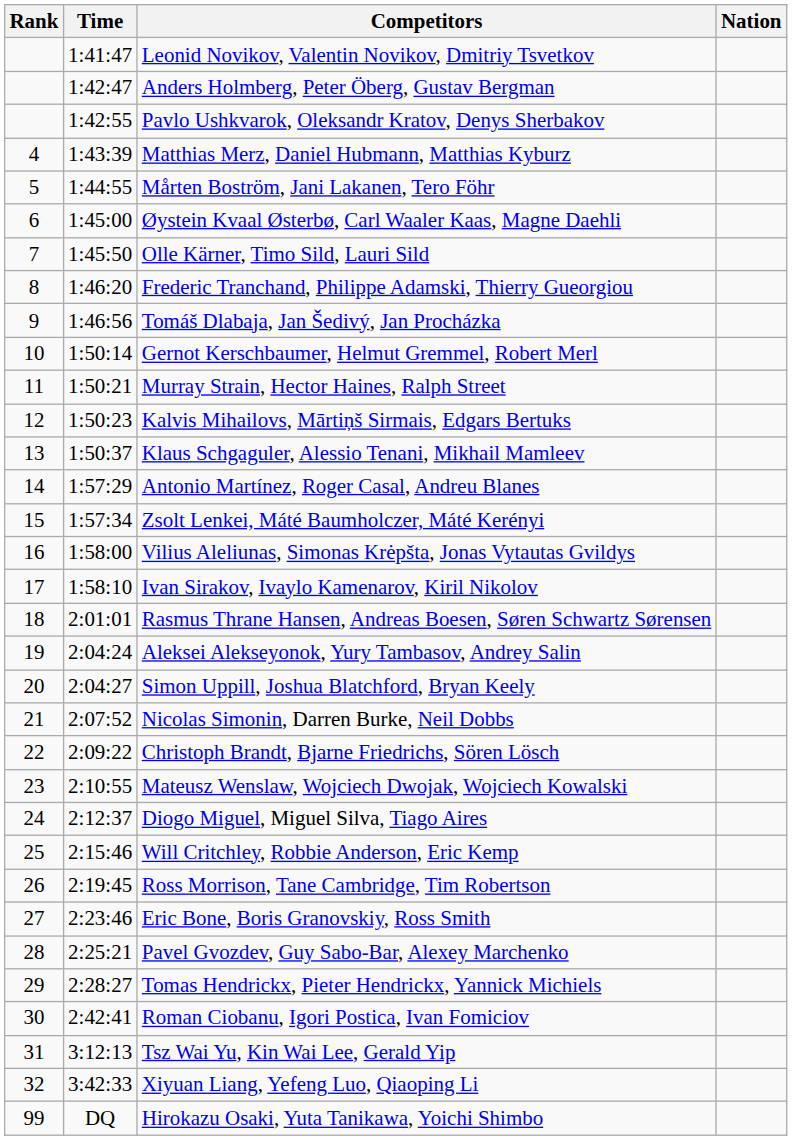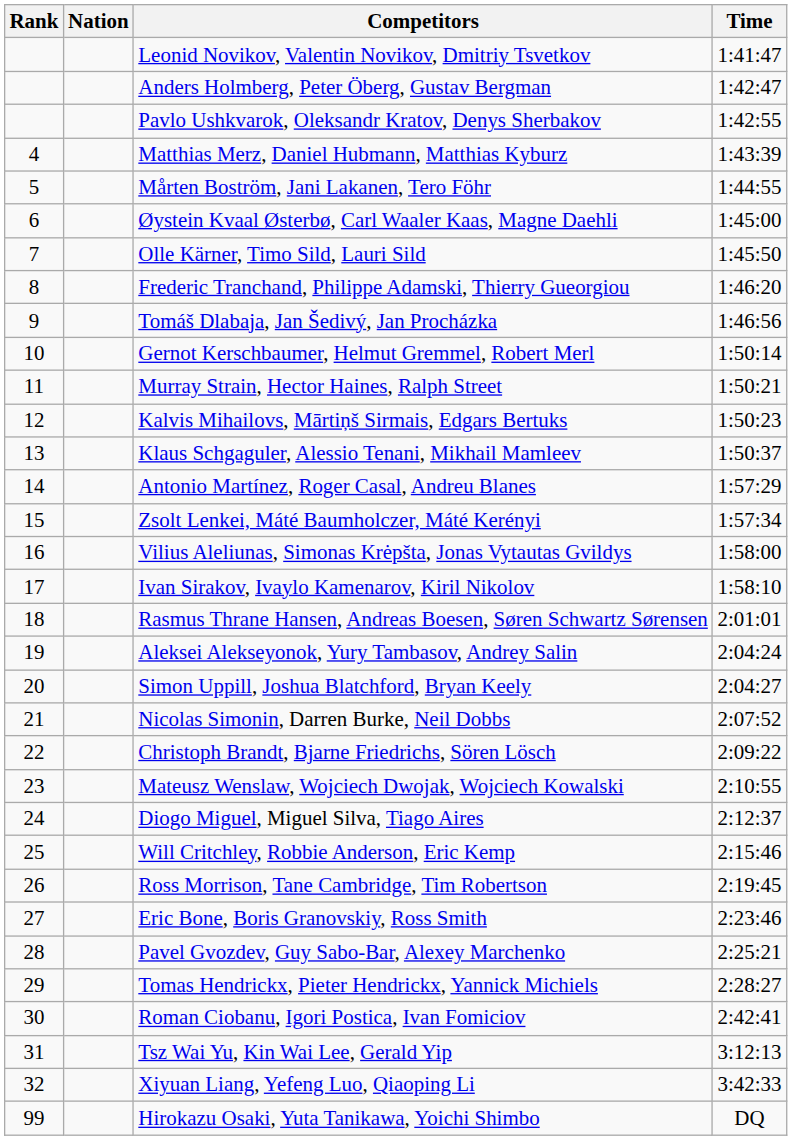 <table class="wikitable sortable" style="text-align:left">
 <tr>
 <th data-sort-type="number">Rank</th>
+<th>Nation</th>
+<th class="unsortable">Competitors</th>
 <th>Time</th>
-<th class="unsortable">Competitors</th>
-<th>Nation</th>
 </tr>
 <tr>
 <td style="text-align:center"></td>
+<td></td>
+<td><a href='#'>Leonid Novikov</a>, <a href='#'>Valentin Novikov</a>, <a href='#'>Dmitriy Tsvetkov</a></td>
 <td style="text-align:right">1:41:47</td>
-<td><a href='#'>Leonid Novikov</a>, <a href='#'>Valentin Novikov</a>, <a href='#'>Dmitriy Tsvetkov</a></td>
-<td></td>
 </tr>
 <tr>
 <td style="text-align:center"></td>
+<td></td>
+<td><a href='#'>Anders Holmberg</a>, <a href='#'>Peter Öberg</a>, <a href='#'>Gustav Bergman</a></td>
 <td style="text-align:right">1:42:47</td>
-<td><a href='#'>Anders Holmberg</a>, <a href='#'>Peter Öberg</a>, <a href='#'>Gustav Bergman</a></td>
-<td></td>
 </tr>
 <tr>
 <td style="text-align:center"></td>
+<td></td>
+<td><a href='#'>Pavlo Ushkvarok</a>, <a href='#'>Oleksandr Kratov</a>, <a href='#'>Denys Sherbakov</a></td>
 <td style="text-align:right">1:42:55</td>
-<td><a href='#'>Pavlo Ushkvarok</a>, <a href='#'>Oleksandr Kratov</a>, <a href='#'>Denys Sherbakov</a></td>
-<td></td>
 </tr>
 <tr>
 <td style="text-align:center">4</td>
+<td></td>
+<td><a href='#'>Matthias Merz</a>, <a href='#'>Daniel Hubmann</a>, <a href='#'>Matthias Kyburz</a></td>
 <td style="text-align:right">1:43:39</td>
-<td><a href='#'>Matthias Merz</a>, <a href='#'>Daniel Hubmann</a>, <a href='#'>Matthias Kyburz</a></td>
-<td></td>
 </tr>
 <tr>
 <td style="text-align:center">5</td>
+<td></td>
+<td><a href='#'>Mårten Boström</a>, <a href='#'>Jani Lakanen</a>, <a href='#'>Tero Föhr</a></td>
 <td style="text-align:right">1:44:55</td>
-<td><a href='#'>Mårten Boström</a>, <a href='#'>Jani Lakanen</a>, <a href='#'>Tero Föhr</a></td>
-<td></td>
 </tr>
 <tr>
 <td style="text-align:center">6</td>
+<td></td>
+<td><a href='#'>Øystein Kvaal Østerbø</a>, <a href='#'>Carl Waaler Kaas</a>, <a href='#'>Magne Daehli</a></td>
 <td style="text-align:right">1:45:00</td>
-<td><a href='#'>Øystein Kvaal Østerbø</a>, <a href='#'>Carl Waaler Kaas</a>, <a href='#'>Magne Daehli</a></td>
-<td></td>
 </tr>
 <tr>
 <td style="text-align:center">7</td>
+<td></td>
+<td><a href='#'>Olle Kärner</a>, <a href='#'>Timo Sild</a>, <a href='#'>Lauri Sild</a></td>
 <td style="text-align:right">1:45:50</td>
-<td><a href='#'>Olle Kärner</a>, <a href='#'>Timo Sild</a>, <a href='#'>Lauri Sild</a></td>
-<td></td>
 </tr>
 <tr>
 <td style="text-align:center">8</td>
+<td></td>
+<td><a href='#'>Frederic Tranchand</a>, <a href='#'>Philippe Adamski</a>, <a href='#'>Thierry Gueorgiou</a></td>
 <td style="text-align:right">1:46:20</td>
-<td><a href='#'>Frederic Tranchand</a>, <a href='#'>Philippe Adamski</a>, <a href='#'>Thierry Gueorgiou</a></td>
-<td></td>
 </tr>
 <tr>
 <td style="text-align:center">9</td>
+<td></td>
+<td><a href='#'>Tomáš Dlabaja</a>, <a href='#'>Jan Šedivý</a>, <a href='#'>Jan Procházka</a></td>
 <td style="text-align:right">1:46:56</td>
-<td><a href='#'>Tomáš Dlabaja</a>, <a href='#'>Jan Šedivý</a>, <a href='#'>Jan Procházka</a></td>
-<td></td>
 </tr>
 <tr>
 <td style="text-align:center">10</td>
+<td></td>
+<td><a href='#'>Gernot Kerschbaumer</a>, <a href='#'>Helmut Gremmel</a>, <a href='#'>Robert Merl</a></td>
 <td style="text-align:right">1:50:14</td>
-<td><a href='#'>Gernot Kerschbaumer</a>, <a href='#'>Helmut Gremmel</a>, <a href='#'>Robert Merl</a></td>
-<td></td>
 </tr>
 <tr>
 <td style="text-align:center">11</td>
+<td></td>
+<td><a href='#'>Murray Strain</a>, <a href='#'>Hector Haines</a>, <a href='#'>Ralph Street</a></td>
 <td style="text-align:right">1:50:21</td>
-<td><a href='#'>Murray Strain</a>, <a href='#'>Hector Haines</a>, <a href='#'>Ralph Street</a></td>
-<td></td>
 </tr>
 <tr>
 <td style="text-align:center">12</td>
+<td></td>
+<td><a href='#'>Kalvis Mihailovs</a>, <a href='#'>Mārtiņš Sirmais</a>, <a href='#'>Edgars Bertuks</a></td>
 <td style="text-align:right">1:50:23</td>
-<td><a href='#'>Kalvis Mihailovs</a>, <a href='#'>Mārtiņš Sirmais</a>, <a href='#'>Edgars Bertuks</a></td>
-<td></td>
 </tr>
 <tr>
 <td style="text-align:center">13</td>
+<td></td>
+<td><a href='#'>Klaus Schgaguler</a>, <a href='#'>Alessio Tenani</a>, <a href='#'>Mikhail Mamleev</a></td>
 <td style="text-align:right">1:50:37</td>
-<td><a href='#'>Klaus Schgaguler</a>, <a href='#'>Alessio Tenani</a>, <a href='#'>Mikhail Mamleev</a></td>
-<td></td>
 </tr>
 <tr>
 <td style="text-align:center">14</td>
+<td></td>
+<td><a href='#'>Antonio Martínez</a>, <a href='#'>Roger Casal</a>, <a href='#'>Andreu Blanes</a></td>
 <td style="text-align:right">1:57:29</td>
-<td><a href='#'>Antonio Martínez</a>, <a href='#'>Roger Casal</a>, <a href='#'>Andreu Blanes</a></td>
-<td></td>
 </tr>
 <tr>
 <td style="text-align:center">15</td>
+<td></td>
+<td><a href='#'>Zsolt Lenkei, Máté Baumholczer, Máté Kerényi</a></td>
 <td style="text-align:right">1:57:34</td>
-<td><a href='#'>Zsolt Lenkei, Máté Baumholczer, Máté Kerényi</a></td>
-<td></td>
 </tr>
 <tr>
 <td style="text-align:center">16</td>
+<td></td>
+<td><a href='#'>Vilius Aleliunas</a>, <a href='#'>Simonas Krėpšta</a>, <a href='#'>Jonas Vytautas Gvildys</a></td>
 <td style="text-align:right">1:58:00</td>
-<td><a href='#'>Vilius Aleliunas</a>, <a href='#'>Simonas Krėpšta</a>, <a href='#'>Jonas Vytautas Gvildys</a></td>
-<td></td>
 </tr>
 <tr>
 <td style="text-align:center">17</td>
+<td></td>
+<td><a href='#'>Ivan Sirakov</a>, <a href='#'>Ivaylo Kamenarov</a>, <a href='#'>Kiril Nikolov</a></td>
 <td style="text-align:right">1:58:10</td>
-<td><a href='#'>Ivan Sirakov</a>, <a href='#'>Ivaylo Kamenarov</a>, <a href='#'>Kiril Nikolov</a></td>
-<td></td>
 </tr>
 <tr>
 <td style="text-align:center">18</td>
+<td></td>
+<td><a href='#'>Rasmus Thrane Hansen</a>, <a href='#'>Andreas Boesen</a>, <a href='#'>Søren Schwartz Sørensen</a></td>
 <td style="text-align:right">2:01:01</td>
-<td><a href='#'>Rasmus Thrane Hansen</a>, <a href='#'>Andreas Boesen</a>, <a href='#'>Søren Schwartz Sørensen</a></td>
-<td></td>
 </tr>
 <tr>
 <td style="text-align:center">19</td>
+<td></td>
+<td><a href='#'>Aleksei Alekseyonok</a>, <a href='#'>Yury Tambasov</a>, <a href='#'>Andrey Salin</a></td>
 <td style="text-align:right">2:04:24</td>
-<td><a href='#'>Aleksei Alekseyonok</a>, <a href='#'>Yury Tambasov</a>, <a href='#'>Andrey Salin</a></td>
-<td></td>
 </tr>
 <tr>
 <td style="text-align:center">20</td>
+<td></td>
+<td><a href='#'>Simon Uppill</a>, <a href='#'>Joshua Blatchford</a>, <a href='#'>Bryan Keely</a></td>
 <td style="text-align:right">2:04:27</td>
-<td><a href='#'>Simon Uppill</a>, <a href='#'>Joshua Blatchford</a>, <a href='#'>Bryan Keely</a></td>
-<td></td>
 </tr>
 <tr>
 <td style="text-align:center">21</td>
+<td></td>
+<td><a href='#'>Nicolas Simonin</a>, Darren Burke, <a href='#'>Neil Dobbs</a></td>
 <td style="text-align:right">2:07:52</td>
-<td><a href='#'>Nicolas Simonin</a>, Darren Burke, <a href='#'>Neil Dobbs</a></td>
-<td></td>
 </tr>
 <tr>
 <td style="text-align:center">22</td>
+<td></td>
+<td><a href='#'>Christoph Brandt</a>, <a href='#'>Bjarne Friedrichs</a>, <a href='#'>Sören Lösch</a></td>
 <td style="text-align:right">2:09:22</td>
-<td><a href='#'>Christoph Brandt</a>, <a href='#'>Bjarne Friedrichs</a>, <a href='#'>Sören Lösch</a></td>
-<td></td>
 </tr>
 <tr>
 <td style="text-align:center">23</td>
+<td></td>
+<td><a href='#'>Mateusz Wenslaw</a>, <a href='#'>Wojciech Dwojak</a>, <a href='#'>Wojciech Kowalski</a></td>
 <td style="text-align:right">2:10:55</td>
-<td><a href='#'>Mateusz Wenslaw</a>, <a href='#'>Wojciech Dwojak</a>, <a href='#'>Wojciech Kowalski</a></td>
-<td></td>
 </tr>
 <tr>
 <td style="text-align:center">24</td>
+<td></td>
+<td><a href='#'>Diogo Miguel</a>, Miguel Silva, <a href='#'>Tiago Aires</a></td>
 <td style="text-align:right">2:12:37</td>
-<td><a href='#'>Diogo Miguel</a>, Miguel Silva, <a href='#'>Tiago Aires</a></td>
-<td></td>
 </tr>
 <tr>
 <td style="text-align:center">25</td>
+<td></td>
+<td><a href='#'>Will Critchley</a>, <a href='#'>Robbie Anderson</a>, <a href='#'>Eric Kemp</a></td>
 <td style="text-align:right">2:15:46</td>
-<td><a href='#'>Will Critchley</a>, <a href='#'>Robbie Anderson</a>, <a href='#'>Eric Kemp</a></td>
-<td></td>
 </tr>
 <tr>
 <td style="text-align:center">26</td>
+<td></td>
+<td><a href='#'>Ross Morrison</a>, <a href='#'>Tane Cambridge</a>, <a href='#'>Tim Robertson</a></td>
 <td style="text-align:right">2:19:45</td>
-<td><a href='#'>Ross Morrison</a>, <a href='#'>Tane Cambridge</a>, <a href='#'>Tim Robertson</a></td>
-<td></td>
 </tr>
 <tr>
 <td style="text-align:center">27</td>
+<td></td>
+<td><a href='#'>Eric Bone</a>, <a href='#'>Boris Granovskiy</a>, <a href='#'>Ross Smith</a></td>
 <td style="text-align:right">2:23:46</td>
-<td><a href='#'>Eric Bone</a>, <a href='#'>Boris Granovskiy</a>, <a href='#'>Ross Smith</a></td>
-<td></td>
 </tr>
 <tr>
 <td style="text-align:center">28</td>
+<td></td>
+<td><a href='#'>Pavel Gvozdev</a>, <a href='#'>Guy Sabo-Bar</a>, <a href='#'>Alexey Marchenko</a></td>
 <td style="text-align:right">2:25:21</td>
-<td><a href='#'>Pavel Gvozdev</a>, <a href='#'>Guy Sabo-Bar</a>, <a href='#'>Alexey Marchenko</a></td>
-<td></td>
 </tr>
 <tr>
 <td style="text-align:center">29</td>
+<td></td>
+<td><a href='#'>Tomas Hendrickx</a>, <a href='#'>Pieter Hendrickx</a>, <a href='#'>Yannick Michiels</a></td>
 <td style="text-align:right">2:28:27</td>
-<td><a href='#'>Tomas Hendrickx</a>, <a href='#'>Pieter Hendrickx</a>, <a href='#'>Yannick Michiels</a></td>
-<td></td>
 </tr>
 <tr>
 <td style="text-align:center">30</td>
+<td></td>
+<td><a href='#'>Roman Ciobanu</a>, <a href='#'>Igori Postica</a>, <a href='#'>Ivan Fomiciov</a></td>
 <td style="text-align:right">2:42:41</td>
-<td><a href='#'>Roman Ciobanu</a>, <a href='#'>Igori Postica</a>, <a href='#'>Ivan Fomiciov</a></td>
-<td></td>
 </tr>
 <tr>
 <td style="text-align:center">31</td>
+<td></td>
+<td><a href='#'>Tsz Wai Yu</a>, <a href='#'>Kin Wai Lee</a>, <a href='#'>Gerald Yip</a></td>
 <td style="text-align:right">3:12:13</td>
-<td><a href='#'>Tsz Wai Yu</a>, <a href='#'>Kin Wai Lee</a>, <a href='#'>Gerald Yip</a></td>
-<td></td>
 </tr>
 <tr>
 <td style="text-align:center">32</td>
+<td></td>
+<td><a href='#'>Xiyuan Liang</a>, <a href='#'>Yefeng Luo</a>, <a href='#'>Qiaoping Li</a></td>
 <td style="text-align:right">3:42:33</td>
-<td><a href='#'>Xiyuan Liang</a>, <a href='#'>Yefeng Luo</a>, <a href='#'>Qiaoping Li</a></td>
-<td></td>
 </tr>
 <tr>
 <td style="text-align:center"><span>99</span></td>
+<td></td>
+<td><a href='#'>Hirokazu Osaki</a>, <a href='#'>Yuta Tanikawa</a>, <a href='#'>Yoichi Shimbo</a></td>
 <td style="text-align:center">DQ</td>
-<td><a href='#'>Hirokazu Osaki</a>, <a href='#'>Yuta Tanikawa</a>, <a href='#'>Yoichi Shimbo</a></td>
-<td></td>
 </tr>
 </table>
